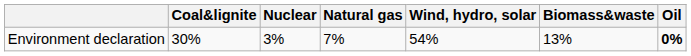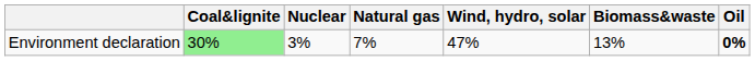 <table class="wikitable">
 <tr>
 <th></th>
 <th>Coal&lignite</th>
 <th>Nuclear</th>
 <th>Natural gas</th>
 <th>Wind, hydro, solar</th>
 <th>Biomass&waste</th>
 <th>Oil</th>
 </tr>
 <tr>
 <td>Environment declaration</td>
-<td>30%</td>
+<td style="background: lightgreen;">30%</td>
 <td>3%</td>
 <td>7%</td>
-<td>54%</td>
+<td>47%</td>
 <td>13%</td>
 <td><strong>0%</strong></td>
 </tr>
 </table>
